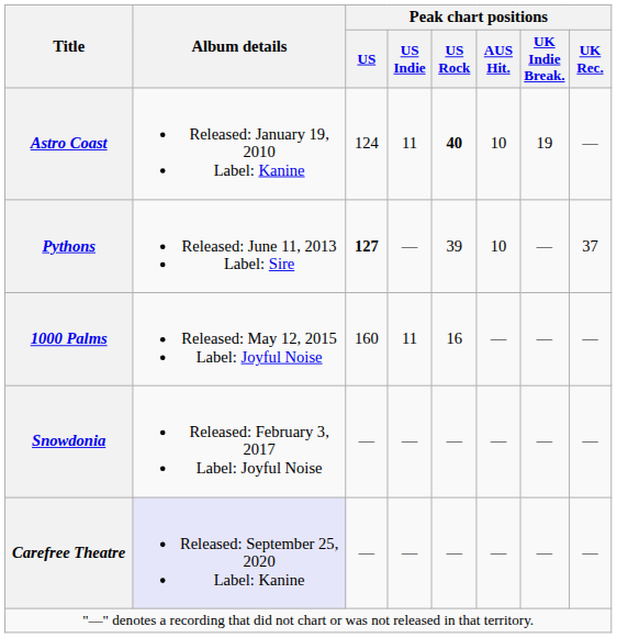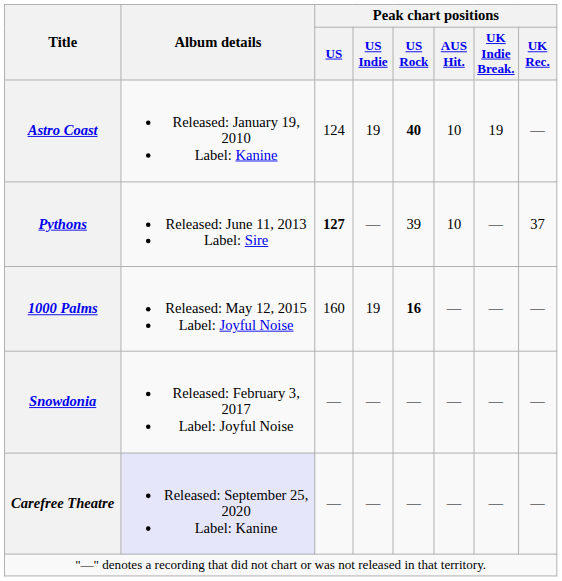 <table class="wikitable plainrowheaders" style="text-align:center;">
 <tr>
 <th scope="col" rowspan="2" style="width:10em;">Title</th>
 <th scope="col" rowspan="2" style="width:18em;">Album details</th>
 <th scope="col" colspan="6">Peak chart positions</th>
 </tr>
 <tr>
 <th scope="col" style="width:3em;font-size:90%;"><a href='#'>US</a><br></th>
 <th scope="col" style="width:3em;font-size:90%;"><a href='#'>US<br> Indie</a><br></th>
 <th scope="col" style="width:3em;font-size:90%;"><a href='#'>US<br>Rock</a><br></th>
 <th scope="col" style="width:3em;font-size:90%;"><a href='#'>AUS<br>Hit.</a><br></th>
 <th scope="col" style="width:3em;font-size:90%;"><a href='#'>UK<br>Indie<br>Break.</a><br></th>
 <th scope="col" style="width:3em;font-size:90%;"><a href='#'>UK<br>Rec.</a><br></th>
 </tr>
 <tr>
 <th scope="row"><em><a href='#'>Astro Coast</a></em></th>
 <td><br><ul><li>Released: January 19, 2010</li><li>Label: <a href='#'>Kanine</a></li></ul></td>
 <td>124</td>
-<td>11</td>
+<td>19</td>
 <td><strong>40</strong></td>
 <td>10</td>
 <td>19</td>
 <td>—</td>
 </tr>
 <tr>
 <th scope="row"><em><a href='#'>Pythons</a></em></th>
 <td><br><ul><li>Released: June 11, 2013</li><li>Label: <a href='#'>Sire</a></li></ul></td>
 <td><strong>127</strong></td>
 <td>—</td>
 <td>39</td>
 <td>10</td>
 <td>—</td>
 <td>37</td>
 </tr>
 <tr>
 <th scope="row"><em><a href='#'>1000 Palms</a></em></th>
 <td><br><ul><li>Released: May 12, 2015</li><li>Label: <a href='#'>Joyful Noise</a></li></ul></td>
 <td>160</td>
-<td>11</td>
-<td>16</td>
+<td>19</td>
+<td><strong>16</strong></td>
 <td>—</td>
 <td>—</td>
 <td>—</td>
 </tr>
 <tr>
 <th scope="row"><em><a href='#'>Snowdonia</a></em></th>
 <td><br><ul><li>Released: February 3, 2017</li><li>Label: Joyful Noise</li></ul></td>
 <td>—</td>
 <td>—</td>
 <td>—</td>
 <td>—</td>
 <td>—</td>
 <td>—</td>
 </tr>
 <tr>
 <th scope="row"><em>Carefree Theatre</em></th>
 <td style="background: lavender;"><br><ul><li>Released: September 25, 2020</li><li>Label: Kanine</li></ul></td>
 <td>—</td>
 <td>—</td>
 <td>—</td>
 <td>—</td>
 <td>—</td>
 <td>—</td>
 </tr>
 <tr>
 <td colspan="12" style="font-size:90%">"—" denotes a recording that did not chart or was not released in that territory.</td>
 </tr>
 </table>
